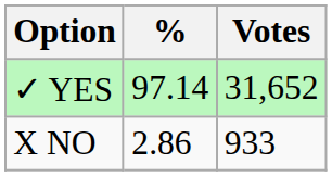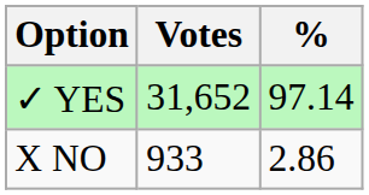 <table class="wikitable">
 <tr>
 <th>Option</th>
+<th>Votes</th>
 <th>%</th>
-<th>Votes</th>
 </tr>
 <tr>
 <td style=background:#bbf8be>✓ YES</td>
+<td style=background:#bbf8be>31,652</td>
 <td style=background:#bbf8be>97.14</td>
-<td style=background:#bbf8be>31,652</td>
 </tr>
 <tr>
 <td>X NO</td>
+<td>933</td>
 <td>2.86</td>
-<td>933</td>
 </tr>
 </table>
